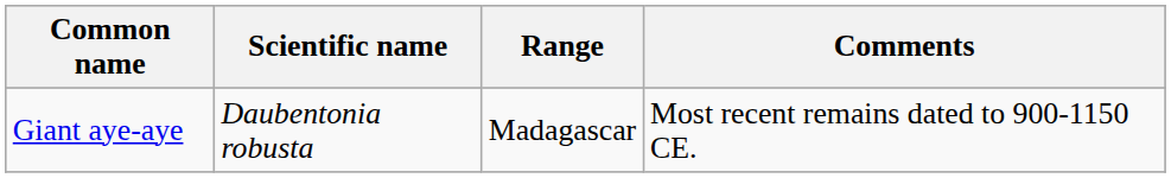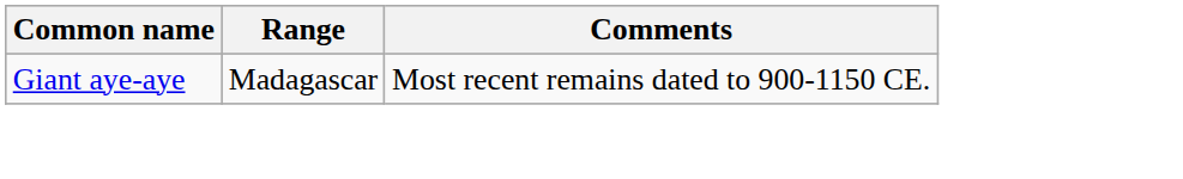 <table class="wikitable sortable">
 <tr>
 <th>Common name</th>
-<th>Scientific name</th>
 <th>Range</th>
 <th class="unsortable">Comments</th>
 </tr>
 <tr>
 <td><a href='#'>Giant aye-aye</a></td>
-<td><em>Daubentonia robusta</em></td>
 <td>Madagascar</td>
 <td>Most recent remains dated to 900-1150 CE.</td>
 </tr>
 </table>
